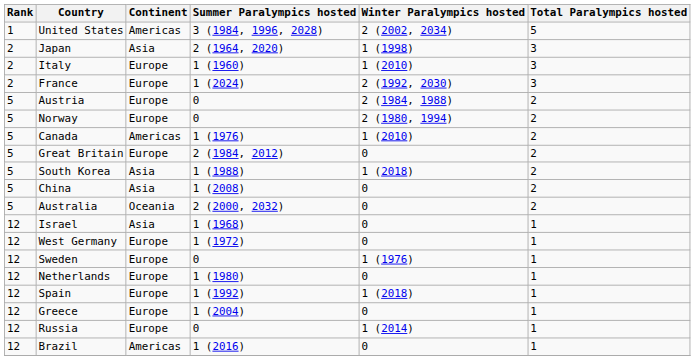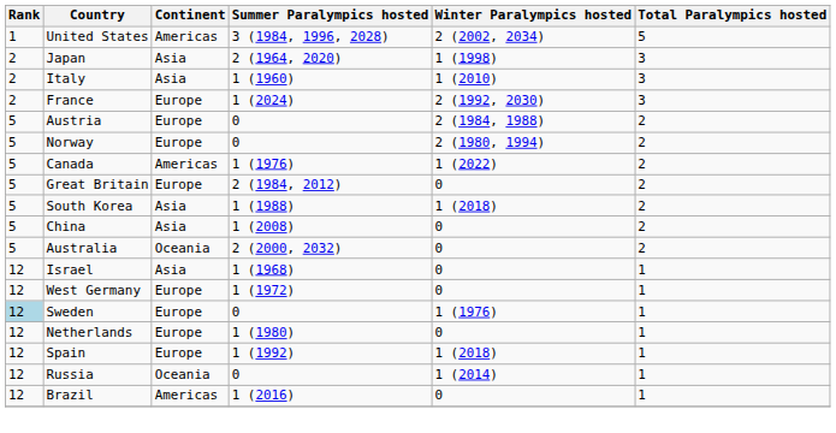 <table class="wikitable sortable" style="font-size:95%">
 <tr>
 <th>Rank</th>
 <th>Country</th>
 <th>Continent</th>
 <th>Summer Paralympics hosted</th>
 <th>Winter Paralympics hosted</th>
 <th>Total Paralympics hosted</th>
 </tr>
 <tr>
 <td>1</td>
 <td> United States</td>
 <td>Americas</td>
 <td>3 (<a href='#'>1984</a>, <a href='#'>1996</a>, <a href='#'>2028</a>)</td>
 <td>2 (<a href='#'>2002</a>, <a href='#'>2034</a>)</td>
 <td>5</td>
 </tr>
 <tr>
 <td>2</td>
 <td> Japan</td>
 <td>Asia</td>
 <td>2 (<a href='#'>1964</a>, <a href='#'>2020</a>)</td>
 <td>1 (<a href='#'>1998</a>)</td>
 <td>3</td>
 </tr>
 <tr>
 <td>2</td>
 <td> Italy</td>
-<td>Europe</td>
+<td>Asia</td>
 <td>1 (<a href='#'>1960</a>)</td>
 <td>1 (<a href='#'>2010</a>)</td>
 <td>3</td>
 </tr>
 <tr>
 <td>2</td>
 <td> France</td>
 <td>Europe</td>
 <td>1 (<a href='#'>2024</a>)</td>
 <td>2 (<a href='#'>1992</a>, <a href='#'>2030</a>)</td>
 <td>3</td>
 </tr>
 <tr>
 <td>5</td>
 <td> Austria</td>
 <td>Europe</td>
 <td>0</td>
 <td>2 (<a href='#'>1984</a>, <a href='#'>1988</a>)</td>
 <td>2</td>
 </tr>
 <tr>
 <td>5</td>
 <td> Norway</td>
 <td>Europe</td>
 <td>0</td>
 <td>2 (<a href='#'>1980</a>, <a href='#'>1994</a>)</td>
 <td>2</td>
 </tr>
 <tr>
 <td>5</td>
 <td> Canada</td>
 <td>Americas</td>
 <td>1 (<a href='#'>1976</a>)</td>
-<td>1 (<a href='#'>2010</a>)</td>
+<td>1 (<a href='#'>2022</a>)</td>
 <td>2</td>
 </tr>
 <tr>
 <td>5</td>
 <td> Great Britain</td>
 <td>Europe</td>
 <td>2 (<a href='#'>1984</a>, <a href='#'>2012</a>)</td>
 <td>0</td>
 <td>2</td>
 </tr>
 <tr>
 <td>5</td>
 <td> South Korea</td>
 <td>Asia</td>
 <td>1 (<a href='#'>1988</a>)</td>
 <td>1 (<a href='#'>2018</a>)</td>
 <td>2</td>
 </tr>
 <tr>
 <td>5</td>
 <td> China</td>
 <td>Asia</td>
 <td>1 (<a href='#'>2008</a>)</td>
 <td>0</td>
 <td>2</td>
 </tr>
 <tr>
 <td>5</td>
 <td> Australia</td>
 <td>Oceania</td>
 <td>2 (<a href='#'>2000</a>, <a href='#'>2032</a>)</td>
 <td>0</td>
 <td>2</td>
 </tr>
 <tr>
 <td>12</td>
 <td> Israel</td>
 <td>Asia</td>
 <td>1 (<a href='#'>1968</a>)</td>
 <td>0</td>
 <td>1</td>
 </tr>
 <tr>
 <td>12</td>
 <td> West Germany</td>
 <td>Europe</td>
 <td>1 (<a href='#'>1972</a>)</td>
 <td>0</td>
 <td>1</td>
 </tr>
 <tr>
-<td>12</td>
+<td style="background: lightblue;">12</td>
 <td> Sweden</td>
 <td>Europe</td>
 <td>0</td>
 <td>1 (<a href='#'>1976</a>)</td>
 <td>1</td>
 </tr>
 <tr>
 <td>12</td>
 <td> Netherlands</td>
 <td>Europe</td>
 <td>1 (<a href='#'>1980</a>)</td>
 <td>0</td>
 <td>1</td>
 </tr>
 <tr>
 <td>12</td>
 <td> Spain</td>
 <td>Europe</td>
 <td>1 (<a href='#'>1992</a>)</td>
 <td>1 (<a href='#'>2018</a>)</td>
 <td>1</td>
 </tr>
 <tr>
 <td>12</td>
-<td> Greece</td>
-<td>Europe</td>
-<td>1 (<a href='#'>2004</a>)</td>
-<td>0</td>
-<td>1</td>
-</tr>
-<tr>
-<td>12</td>
 <td> Russia</td>
-<td>Europe</td>
+<td>Oceania</td>
 <td>0</td>
 <td>1 (<a href='#'>2014</a>)</td>
 <td>1</td>
 </tr>
 <tr>
 <td>12</td>
 <td> Brazil</td>
 <td>Americas</td>
 <td>1 (<a href='#'>2016</a>)</td>
 <td>0</td>
 <td>1</td>
 </tr>
 <tr>
 </tr>
 </table>
